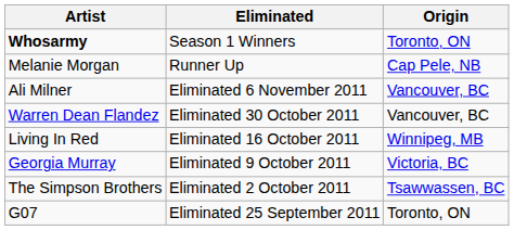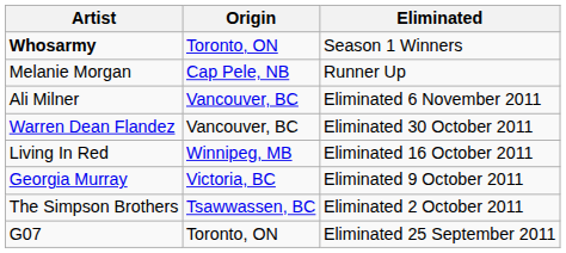 <table class="wikitable">
 <tr>
 <th>Artist</th>
+<th>Origin</th>
 <th>Eliminated</th>
-<th>Origin</th>
 </tr>
 <tr>
 <td><strong>Whosarmy</strong></td>
+<td><a href='#'>Toronto, ON</a></td>
 <td>Season 1 Winners</td>
-<td><a href='#'>Toronto, ON</a></td>
 </tr>
 <tr>
 <td>Melanie Morgan</td>
+<td><a href='#'>Cap Pele, NB</a></td>
 <td>Runner Up</td>
-<td><a href='#'>Cap Pele, NB</a></td>
 </tr>
 <tr>
 <td>Ali Milner</td>
+<td><a href='#'>Vancouver, BC</a></td>
 <td>Eliminated 6 November 2011</td>
-<td><a href='#'>Vancouver, BC</a></td>
 </tr>
 <tr>
 <td><a href='#'>Warren Dean Flandez</a></td>
+<td>Vancouver, BC</td>
 <td>Eliminated 30 October 2011</td>
-<td>Vancouver, BC</td>
 </tr>
 <tr>
 <td>Living In Red</td>
+<td><a href='#'>Winnipeg, MB</a></td>
 <td>Eliminated 16 October 2011</td>
-<td><a href='#'>Winnipeg, MB</a></td>
 </tr>
 <tr>
 <td><a href='#'>Georgia Murray</a></td>
+<td><a href='#'>Victoria, BC</a></td>
 <td>Eliminated 9 October 2011</td>
-<td><a href='#'>Victoria, BC</a></td>
 </tr>
 <tr>
 <td>The Simpson Brothers</td>
+<td><a href='#'>Tsawwassen, BC</a></td>
 <td>Eliminated 2 October 2011</td>
-<td><a href='#'>Tsawwassen, BC</a></td>
 </tr>
 <tr>
 <td>G07</td>
+<td>Toronto, ON</td>
 <td>Eliminated 25 September 2011</td>
-<td>Toronto, ON</td>
 </tr>
 </table>
